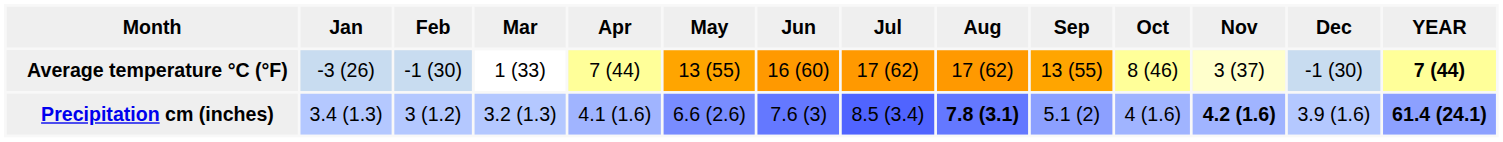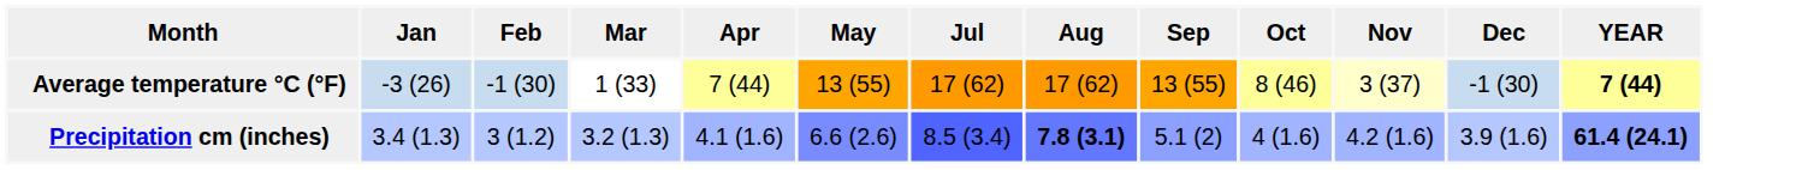 <table class="toccolours" style="margin: 0;background:#f8f8f8;font-size:90%" cellpadding="7px" align="center">
 <tr bgcolor=#efefef>
 <th>Month</th>
 <th>Jan</th>
 <th>Feb</th>
 <th>Mar</th>
 <th>Apr</th>
 <th>May</th>
-<th>Jun</th>
 <th>Jul</th>
 <th>Aug</th>
 <th>Sep</th>
 <th>Oct</th>
 <th>Nov</th>
 <th>Dec</th>
 <th>YEAR</th>
 </tr>
 <tr align="center" style="background:#efefef;">
 <td style="background:#efefef;">  <strong>Average temperature °C (°F)</strong></td>
 <td style="background:#C8DCF0;">-3 (26)</td>
 <td style="background:#C8DCF0;">-1 (30)</td>
 <td style="background:#ffffff;">1 (33)</td>
 <td style="background:#ffff99;">7 (44)</td>
 <td style="background:#ffa500;">13 (55)</td>
-<td style="background:#ff9900;">16 (60)</td>
 <td style="background:#ff9900;">17 (62)</td>
 <td style="background:#ff9900;">17 (62)</td>
 <td style="background:#ffa500;">13 (55)</td>
 <td style="background:#ffff99;">8 (46)</td>
 <td style="background:#ffffcc;">3 (37)</td>
 <td style="background:#c8dcf0;">-1 (30)</td>
 <td style="background:#ffff99;"><strong>7 (44)</strong></td>
 </tr>
 <tr align="center">
 <td style="background:#efefef;">  <strong><a href='#'>Precipitation</a> cm (inches)</strong></td>
 <td style="background:#b4c8ff;">3.4 (1.3)</td>
 <td style="background:#b4c8ff;">3 (1.2)</td>
 <td style="background:#b4c8ff;">3.2 (1.3)</td>
 <td style="background:#a0b4ff;">4.1 (1.6)</td>
 <td style="background:#788cff;">6.6 (2.6)</td>
-<td style="background:#6478ff;">7.6 (3)</td>
 <td style="background:#5064ff;">8.5 (3.4)</td>
 <td style="background:#6478ff;"><strong>7.8 (3.1)</strong></td>
 <td style="background:#8ca0ff;">5.1 (2)</td>
 <td style="background:#a0b4ff;">4 (1.6)</td>
-<td style="background:#a0b4ff;"><strong>4.2 (1.6)</strong></td>
+<td style="background:#a0b4ff;">4.2 (1.6)</td>
 <td style="background:#b4c8ff;">3.9 (1.6)</td>
 <td style="background:#8ca0ff;"><strong>61.4 (24.1)</strong></td>
 </tr>
 </table>
